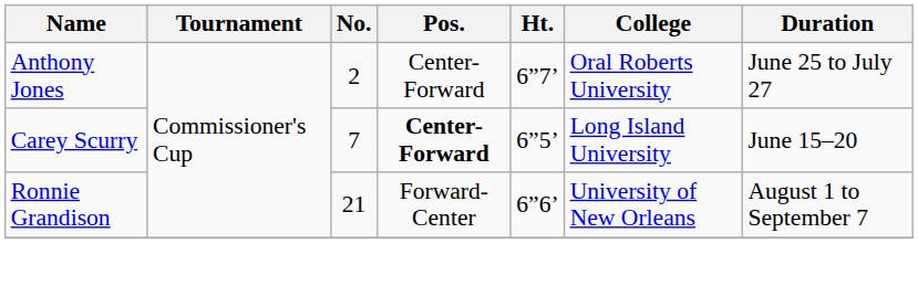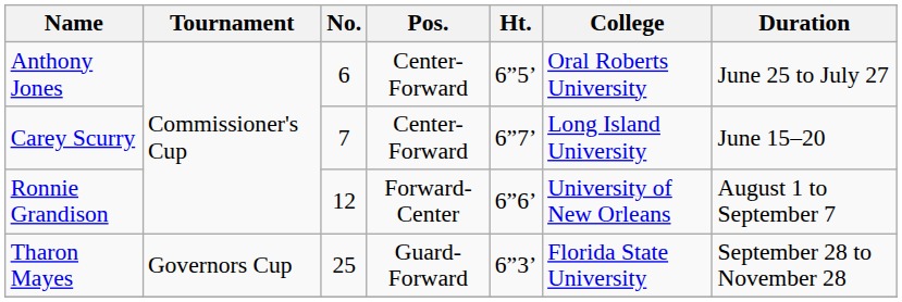 <table class="wikitable" border="1">
 <tr>
 <th>Name</th>
 <th>Tournament</th>
 <th>No.</th>
 <th>Pos.</th>
 <th>Ht.</th>
 <th>College</th>
 <th>Duration</th>
 </tr>
 <tr>
 <td><a href='#'>Anthony Jones</a></td>
 <td rowspan="3">Commissioner's Cup</td>
-<td align=center>2</td>
+<td align=center>6</td>
 <td align=center>Center-Forward</td>
-<td align=center>6”7’</td>
+<td align=center>6”5’</td>
 <td><a href='#'>Oral Roberts University</a></td>
 <td>June 25 to July 27</td>
 </tr>
 <tr>
 <td><a href='#'>Carey Scurry</a></td>
 <td align=center>7</td>
-<td align=center><strong>Center-Forward</strong></td>
-<td align=center>6”5’</td>
+<td align=center>Center-Forward</td>
+<td align=center>6”7’</td>
 <td><a href='#'>Long Island University</a></td>
 <td>June 15–20</td>
 </tr>
 <tr>
 <td><a href='#'>Ronnie Grandison</a></td>
-<td align=center>21</td>
+<td align=center>12</td>
 <td align=center>Forward-Center</td>
 <td align=center>6”6’</td>
 <td><a href='#'>University of New Orleans</a></td>
 <td>August 1 to September 7</td>
 </tr>
 <tr>
+<td><a href='#'>Tharon Mayes</a></td>
+<td>Governors Cup</td>
+<td align=center>25</td>
+<td align=center>Guard-Forward</td>
+<td align=center>6”3’</td>
+<td><a href='#'>Florida State University</a></td>
+<td>September 28 to November 28</td>
+</tr>
+<tr>
 </tr>
 </table>
